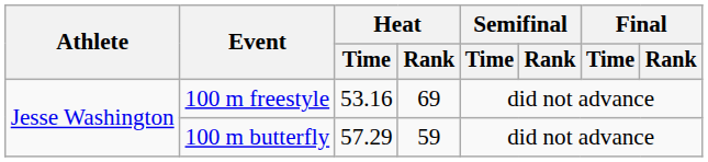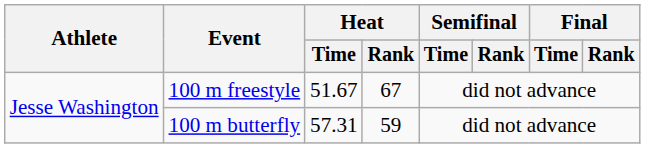 <table class="wikitable" style="text-align:center; font-size:90%">
 <tr>
 <th rowspan="2">Athlete</th>
 <th rowspan="2">Event</th>
 <th colspan="2">Heat</th>
 <th colspan="2">Semifinal</th>
 <th colspan="2">Final</th>
 </tr>
 <tr style="font-size:95%">
 <th>Time</th>
 <th>Rank</th>
 <th>Time</th>
 <th>Rank</th>
 <th>Time</th>
 <th>Rank</th>
 </tr>
 <tr>
 <td align=left rowspan=2><a href='#'>Jesse Washington</a></td>
 <td align=left><a href='#'>100 m freestyle</a></td>
-<td>53.16</td>
-<td>69</td>
+<td>51.67</td>
+<td>67</td>
 <td colspan=4>did not advance</td>
 </tr>
 <tr>
 <td align=left><a href='#'>100 m butterfly</a></td>
-<td>57.29</td>
+<td>57.31</td>
 <td>59</td>
 <td colspan=4>did not advance</td>
 </tr>
 </table>
